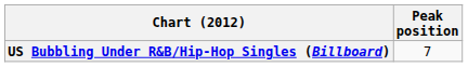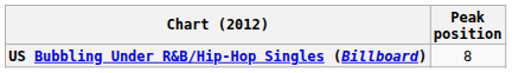 <table class="wikitable plainrowheaders sortable" style="text-align:center;">
 <tr>
 <th scope="col">Chart (2012)</th>
 <th scope="col">Peak<br>position</th>
 </tr>
 <tr>
 <th scope="row">US <a href='#'>Bubbling Under R&B/Hip-Hop Singles</a> (<a href='#'><em>Billboard</em></a>)</th>
-<td style="text-align:center;">7</td>
+<td style="text-align:center;">8</td>
 </tr>
 </table>
